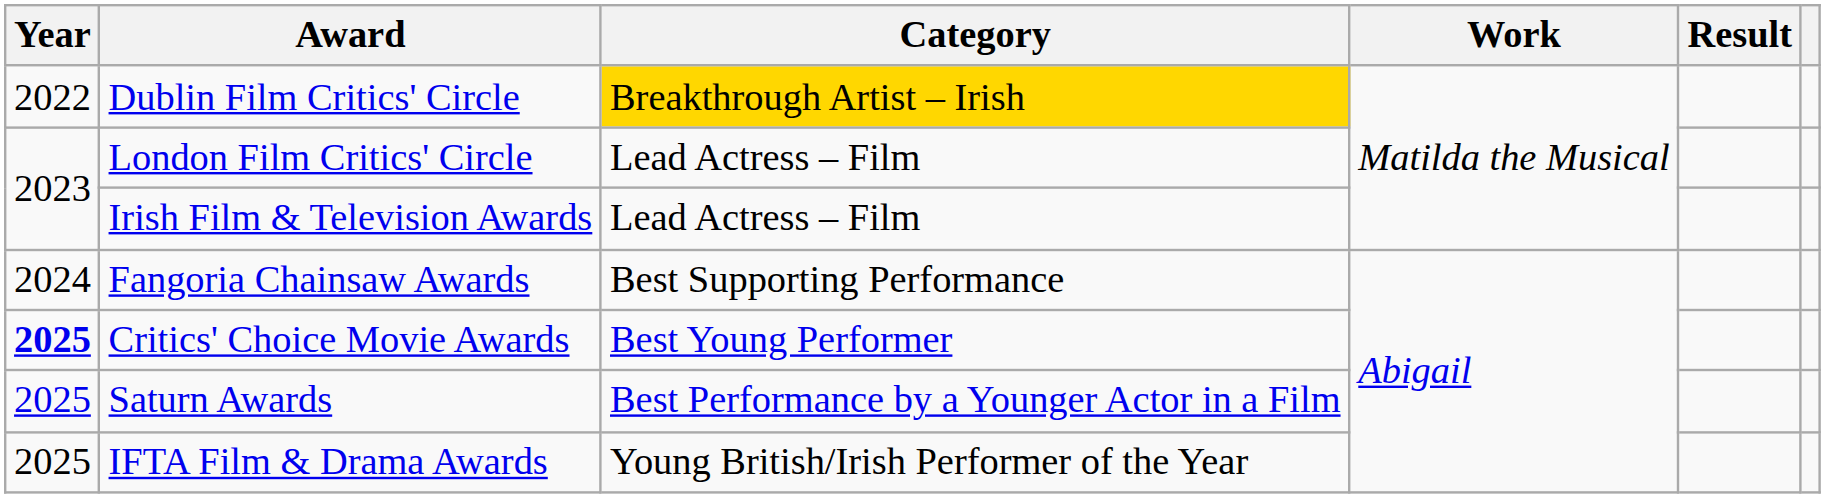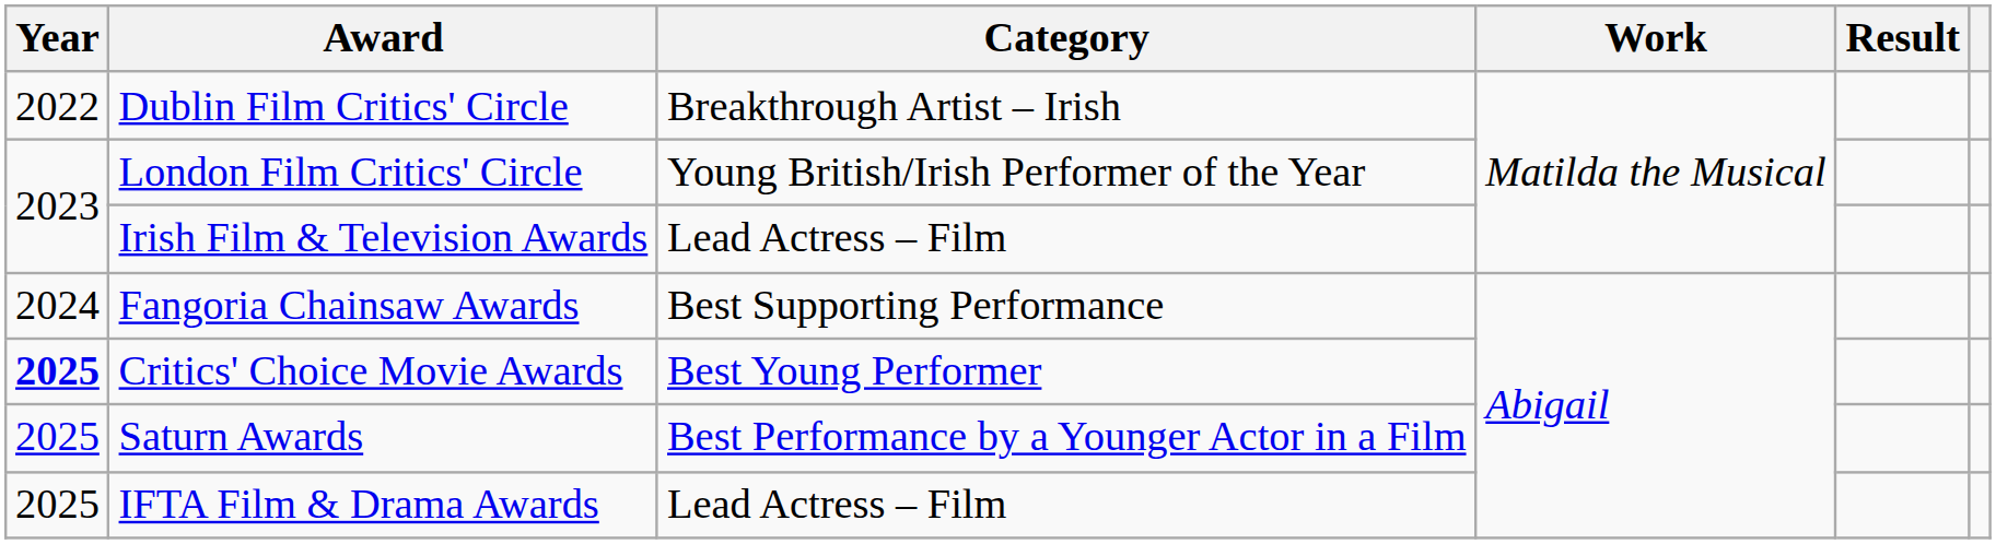 <table class="wikitable plainrowheaders">
 <tr>
 <th>Year</th>
 <th>Award</th>
 <th>Category</th>
 <th>Work</th>
 <th>Result</th>
 <th></th>
 </tr>
 <tr>
 <td>2022</td>
 <td><a href='#'>Dublin Film Critics' Circle</a></td>
-<td style="background: gold;">Breakthrough Artist – Irish</td>
+<td>Breakthrough Artist – Irish</td>
 <td rowspan="3"><em>Matilda the Musical</em></td>
 <td></td>
 <td></td>
 </tr>
 <tr>
 <td rowspan="2">2023</td>
 <td><a href='#'>London Film Critics' Circle</a></td>
-<td>Lead Actress – Film</td>
+<td>Young British/Irish Performer of the Year</td>
 <td></td>
 <td></td>
 </tr>
 <tr>
 <td><a href='#'>Irish Film & Television Awards</a></td>
 <td>Lead Actress – Film</td>
 <td></td>
 <td></td>
 </tr>
 <tr>
 <td>2024</td>
 <td><a href='#'>Fangoria Chainsaw Awards</a></td>
 <td>Best Supporting Performance</td>
 <td rowspan="4"><em><a href='#'>Abigail</a></em></td>
 <td></td>
 <td></td>
 </tr>
 <tr>
 <td><strong><a href='#'>2025</a></strong></td>
 <td><a href='#'>Critics' Choice Movie Awards</a></td>
 <td><a href='#'>Best Young Performer</a></td>
 <td></td>
 <td></td>
 </tr>
 <tr>
 <td><a href='#'>2025</a></td>
 <td><a href='#'>Saturn Awards</a></td>
 <td><a href='#'>Best Performance by a Younger Actor in a Film</a></td>
 <td></td>
 <td></td>
 </tr>
 <tr>
 <td>2025</td>
 <td><a href='#'>IFTA Film & Drama Awards</a></td>
-<td>Young British/Irish Performer of the Year</td>
+<td>Lead Actress – Film</td>
 <td></td>
 <td></td>
 </tr>
 </table>
